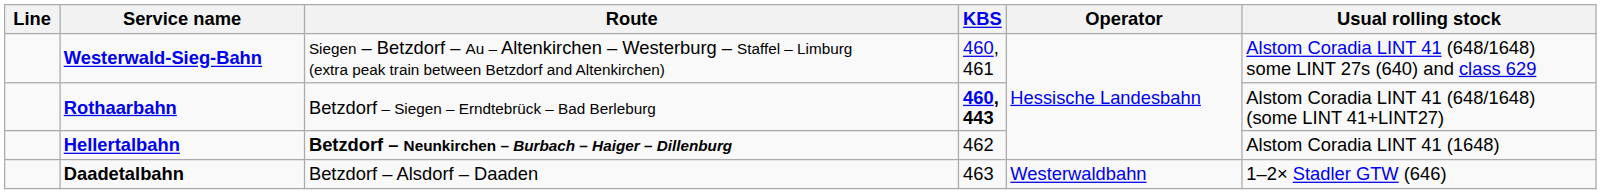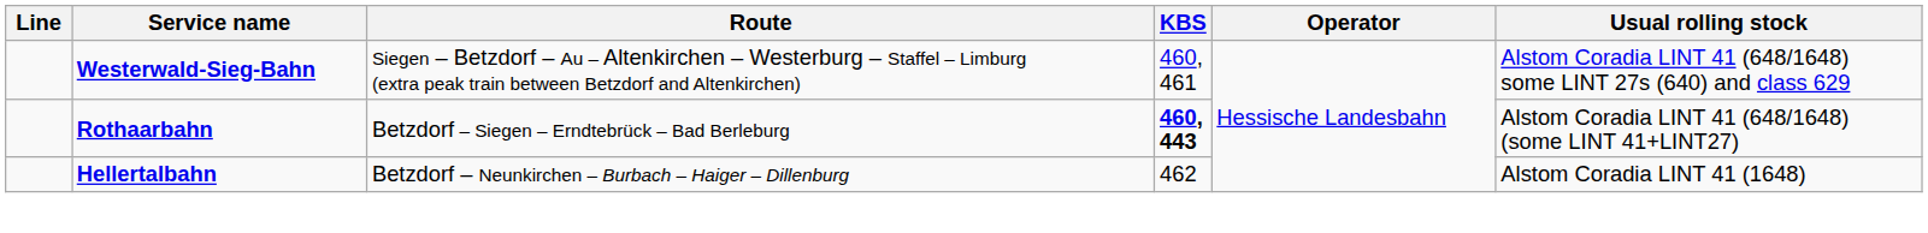 <table class="wikitable" style="font-size:91%; width:100%;">
 <tr>
 <th>Line</th>
 <th>Service name</th>
 <th>Route</th>
 <th style="width:20px;"><a href='#'>KBS</a></th>
 <th>Operator</th>
 <th>Usual rolling stock</th>
 </tr>
 <tr>
 <td style="font-size:111%;"></td>
 <td><strong><a href='#'>Westerwald-Sieg-Bahn</a></strong></td>
 <td><small>Siegen</small> – Betzdorf – <small>Au –</small> Altenkirchen – Westerburg – <small>Staffel – Limburg</small><br><small>(extra peak train between Betzdorf and Altenkirchen)</small></td>
 <td><a href='#'>460</a>, 461</td>
 <td rowspan="3"><a href='#'>Hessische Landesbahn</a></td>
 <td><a href='#'>Alstom Coradia LINT 41</a> (648/1648)<br>some LINT 27s (640) and <a href='#'>class 629</a></td>
 </tr>
 <tr>
 <td style="font-size:111%;"></td>
 <td><strong><a href='#'>Rothaarbahn</a></strong></td>
 <td>Betzdorf<small> – Siegen – Erndtebrück – Bad Berleburg</small></td>
 <td><strong><a href='#'>460</a>, 443</strong></td>
 <td>Alstom Coradia LINT 41 (648/1648)<br>(some LINT 41+LINT27)</td>
 </tr>
 <tr>
 <td style="font-size:111%;"></td>
 <td><strong><a href='#'>Hellertalbahn</a></strong></td>
-<td><strong>Betzdorf – <small>Neunkirchen – <em>Burbach – Haiger – Dillenburg</em></small></strong></td>
+<td>Betzdorf – <small>Neunkirchen – <em>Burbach – Haiger – Dillenburg</em></small></td>
 <td>462</td>
 <td>Alstom Coradia LINT 41 (1648)</td>
 </tr>
-<tr>
-<td style="font-size:111%;"></td>
-<td><strong>Daadetalbahn</strong></td>
-<td>Betzdorf – Alsdorf – Daaden</td>
-<td>463</td>
-<td><a href='#'>Westerwaldbahn</a></td>
-<td>1–2× <a href='#'>Stadler GTW</a> (646)</td>
-</tr>
 </table>
